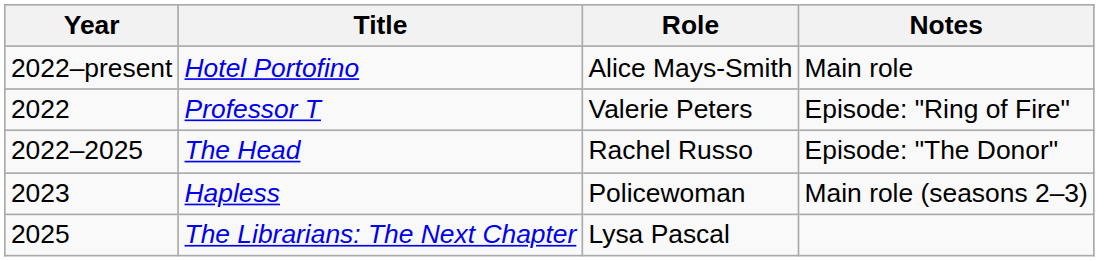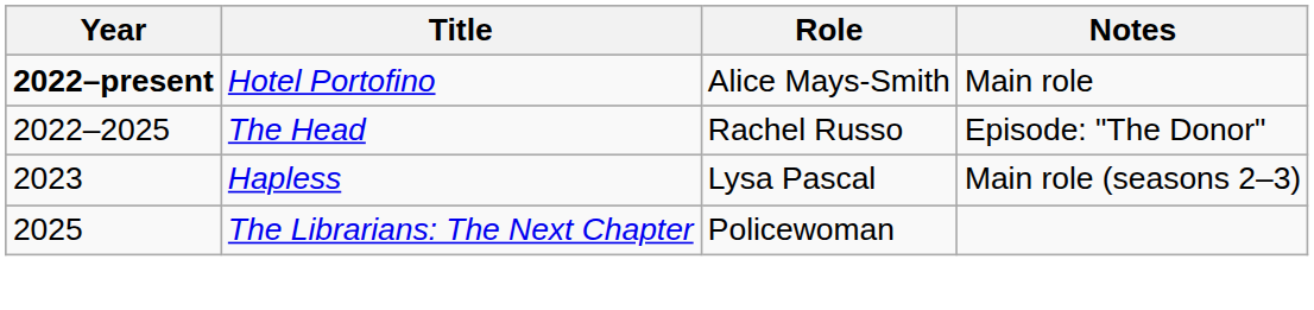 <table class="wikitable">
 <tr>
 <th>Year</th>
 <th>Title</th>
 <th>Role</th>
 <th>Notes</th>
 </tr>
 <tr>
-<td>2022–present</td>
+<td><strong>2022–present</strong></td>
 <td><em><a href='#'>Hotel Portofino</a></em></td>
 <td>Alice Mays-Smith</td>
 <td>Main role</td>
-</tr>
-<tr>
-<td>2022</td>
-<td><em><a href='#'>Professor T</a></em></td>
-<td>Valerie Peters</td>
-<td>Episode: "Ring of Fire"</td>
 </tr>
 <tr>
 <td>2022–2025</td>
 <td><em><a href='#'>The Head</a></em></td>
 <td>Rachel Russo</td>
 <td>Episode: "The Donor"</td>
 </tr>
 <tr>
 <td>2023</td>
 <td><em><a href='#'>Hapless</a></em></td>
-<td>Policewoman</td>
+<td>Lysa Pascal</td>
 <td>Main role (seasons 2–3)</td>
 </tr>
 <tr>
 <td>2025</td>
 <td><em><a href='#'>The Librarians: The Next Chapter</a></em></td>
-<td>Lysa Pascal</td>
+<td>Policewoman</td>
 <td></td>
 </tr>
 </table>
